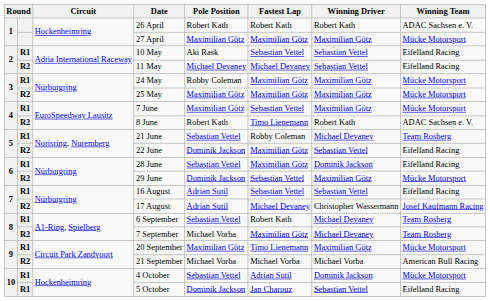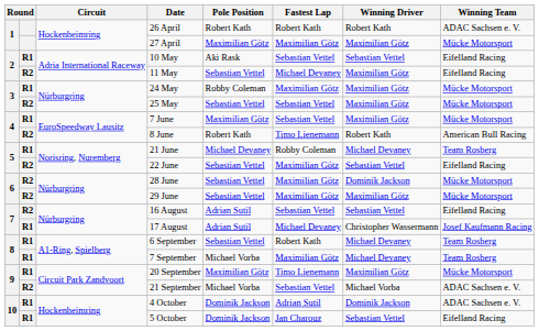 <table class="wikitable" style="font-size: 85%;">
 <tr>
 <th colspan=2>Round</th>
 <th>Circuit</th>
 <th>Date</th>
 <th>Pole Position</th>
 <th>Fastest Lap</th>
 <th>Winning Driver</th>
 <th>Winning Team</th>
 </tr>
 <tr>
 <th rowspan=2>1</th>
 <th></th>
 <td rowspan=2> <a href='#'>Hockenheimring</a></td>
 <td>26 April</td>
 <td> Robert Kath</td>
 <td> Robert Kath</td>
 <td> Robert Kath</td>
 <td> ADAC Sachsen e. V.</td>
 </tr>
 <tr>
 <th></th>
 <td>27 April</td>
 <td nowrap> <a href='#'>Maximilian Götz</a></td>
 <td nowrap> <a href='#'>Maximilian Götz</a></td>
 <td nowrap> <a href='#'>Maximilian Götz</a></td>
 <td> <a href='#'>Mücke Motorsport</a></td>
 </tr>
 <tr>
 <th rowspan=2>2</th>
 <th>R1</th>
 <td rowspan=2 nowrap> <a href='#'>Adria International Raceway</a></td>
 <td>10 May</td>
 <td> Aki Rask</td>
 <td> <a href='#'>Sebastian Vettel</a></td>
 <td> <a href='#'>Sebastian Vettel</a></td>
 <td> Eifelland Racing</td>
 </tr>
 <tr>
 <th>R2</th>
 <td>11 May</td>
+<td> <a href='#'>Sebastian Vettel</a></td>
 <td nowrap> <a href='#'>Michael Devaney</a></td>
-<td nowrap> <a href='#'>Michael Devaney</a></td>
-<td> <a href='#'>Sebastian Vettel</a></td>
+<td> <a href='#'>Maximilian Götz</a></td>
 <td> Eifelland Racing</td>
 </tr>
 <tr>
 <th rowspan=2>3</th>
 <th>R1</th>
 <td rowspan=2> <a href='#'>Nürburgring</a></td>
 <td>24 May</td>
 <td> Robby Coleman</td>
 <td> <a href='#'>Maximilian Götz</a></td>
 <td> <a href='#'>Maximilian Götz</a></td>
 <td> <a href='#'>Mücke Motorsport</a></td>
 </tr>
 <tr>
 <th>R2</th>
 <td>25 May</td>
-<td> <a href='#'>Maximilian Götz</a></td>
-<td nowrap> <a href='#'>Maximilian Götz</a></td>
+<td> <a href='#'>Sebastian Vettel</a></td>
+<td> <a href='#'>Sebastian Vettel</a></td>
 <td> <a href='#'>Maximilian Götz</a></td>
 <td> <a href='#'>Mücke Motorsport</a></td>
 </tr>
 <tr>
 <th rowspan=2>4</th>
 <th>R1</th>
 <td rowspan=2> <a href='#'>EuroSpeedway Lausitz</a></td>
 <td>7 June</td>
 <td> <a href='#'>Maximilian Götz</a></td>
 <td> <a href='#'>Sebastian Vettel</a></td>
 <td> <a href='#'>Maximilian Götz</a></td>
 <td> <a href='#'>Mücke Motorsport</a></td>
 </tr>
 <tr>
 <th>R2</th>
 <td>8 June</td>
 <td> Robert Kath</td>
 <td> <a href='#'>Timo Lienemann</a></td>
 <td> Robert Kath</td>
-<td> ADAC Sachsen e. V.</td>
+<td> American Bull Racing</td>
 </tr>
 <tr>
 <th rowspan=2>5</th>
 <th>R1</th>
 <td rowspan=2>  <a href='#'>Norisring</a>, <a href='#'>Nuremberg</a></td>
 <td>21 June</td>
-<td> <a href='#'>Sebastian Vettel</a></td>
+<td nowrap> <a href='#'>Michael Devaney</a></td>
 <td> Robby Coleman</td>
 <td nowrap> <a href='#'>Michael Devaney</a></td>
 <td> <a href='#'>Team Rosberg</a></td>
 </tr>
 <tr>
 <th>R2</th>
 <td>22 June</td>
-<td> <a href='#'>Dominik Jackson</a></td>
+<td> <a href='#'>Sebastian Vettel</a></td>
 <td> <a href='#'>Maximilian Götz</a></td>
 <td> <a href='#'>Sebastian Vettel</a></td>
 <td> Eifelland Racing</td>
 </tr>
 <tr>
 <th rowspan=2>6</th>
-<th>R1</th>
+<th>R2</th>
 <td rowspan=2> <a href='#'>Nürburgring</a></td>
 <td>28 June</td>
 <td> <a href='#'>Sebastian Vettel</a></td>
 <td> <a href='#'>Maximilian Götz</a></td>
 <td> <a href='#'>Dominik Jackson</a></td>
-<td> Eifelland Racing</td>
+<td> <a href='#'>Mücke Motorsport</a></td>
 </tr>
 <tr>
 <th>R2</th>
 <td>29 June</td>
-<td> <a href='#'>Dominik Jackson</a></td>
 <td> <a href='#'>Sebastian Vettel</a></td>
+<td> <a href='#'>Maximilian Götz</a></td>
 <td> <a href='#'>Maximilian Götz</a></td>
 <td> <a href='#'>Mücke Motorsport</a></td>
 </tr>
 <tr>
 <th rowspan=2>7</th>
-<th>R1</th>
+<th>R2</th>
 <td rowspan=2> <a href='#'>Nürburgring</a></td>
 <td>16 August</td>
 <td> <a href='#'>Adrian Sutil</a></td>
 <td> <a href='#'>Sebastian Vettel</a></td>
 <td> <a href='#'>Sebastian Vettel</a></td>
 <td> Eifelland Racing</td>
 </tr>
 <tr>
-<th>R2</th>
+<th>R1</th>
 <td>17 August</td>
 <td> <a href='#'>Adrian Sutil</a></td>
 <td> <a href='#'>Michael Devaney</a></td>
 <td nowrap> Christopher Wassermann</td>
 <td nowrap> <a href='#'>Josef Kaufmann Racing</a></td>
 </tr>
 <tr>
 <th rowspan=2>8</th>
 <th>R1</th>
 <td rowspan=2> <a href='#'>A1-Ring</a>, <a href='#'>Spielberg</a></td>
 <td>6 September</td>
 <td> <a href='#'>Sebastian Vettel</a></td>
 <td> Robert Kath</td>
 <td> <a href='#'>Michael Devaney</a></td>
 <td> <a href='#'>Team Rosberg</a></td>
 </tr>
 <tr>
-<th>R2</th>
+<th>R1</th>
 <td>7 September</td>
 <td> Michael Vorba</td>
 <td> <a href='#'>Maximilian Götz</a></td>
 <td> <a href='#'>Michael Devaney</a></td>
 <td> <a href='#'>Team Rosberg</a></td>
 </tr>
 <tr>
 <th rowspan=2>9</th>
 <th>R1</th>
 <td rowspan=2> <a href='#'>Circuit Park Zandvoort</a></td>
 <td>20 September</td>
 <td> <a href='#'>Maximilian Götz</a></td>
 <td> <a href='#'>Timo Lienemann</a></td>
 <td> <a href='#'>Maximilian Götz</a></td>
 <td> <a href='#'>Mücke Motorsport</a></td>
 </tr>
 <tr>
 <th>R2</th>
 <td>21 September</td>
 <td> Michael Vorba</td>
+<td> <a href='#'>Sebastian Vettel</a></td>
 <td> Michael Vorba</td>
-<td> Michael Vorba</td>
-<td> American Bull Racing</td>
+<td> ADAC Sachsen e. V.</td>
 </tr>
 <tr>
 <th rowspan=2>10</th>
 <th>R1</th>
 <td rowspan=2> <a href='#'>Hockenheimring</a></td>
 <td>4 October</td>
-<td> <a href='#'>Sebastian Vettel</a></td>
+<td> <a href='#'>Dominik Jackson</a></td>
 <td> <a href='#'>Adrian Sutil</a></td>
 <td> <a href='#'>Dominik Jackson</a></td>
-<td> <a href='#'>Mücke Motorsport</a></td>
+<td> ADAC Sachsen e. V.</td>
 </tr>
 <tr>
 <th>R1</th>
 <td>5 October</td>
 <td> <a href='#'>Dominik Jackson</a></td>
 <td> <a href='#'>Jan Charouz</a></td>
 <td> <a href='#'>Sebastian Vettel</a></td>
 <td> Eifelland Racing</td>
 </tr>
 </table>
